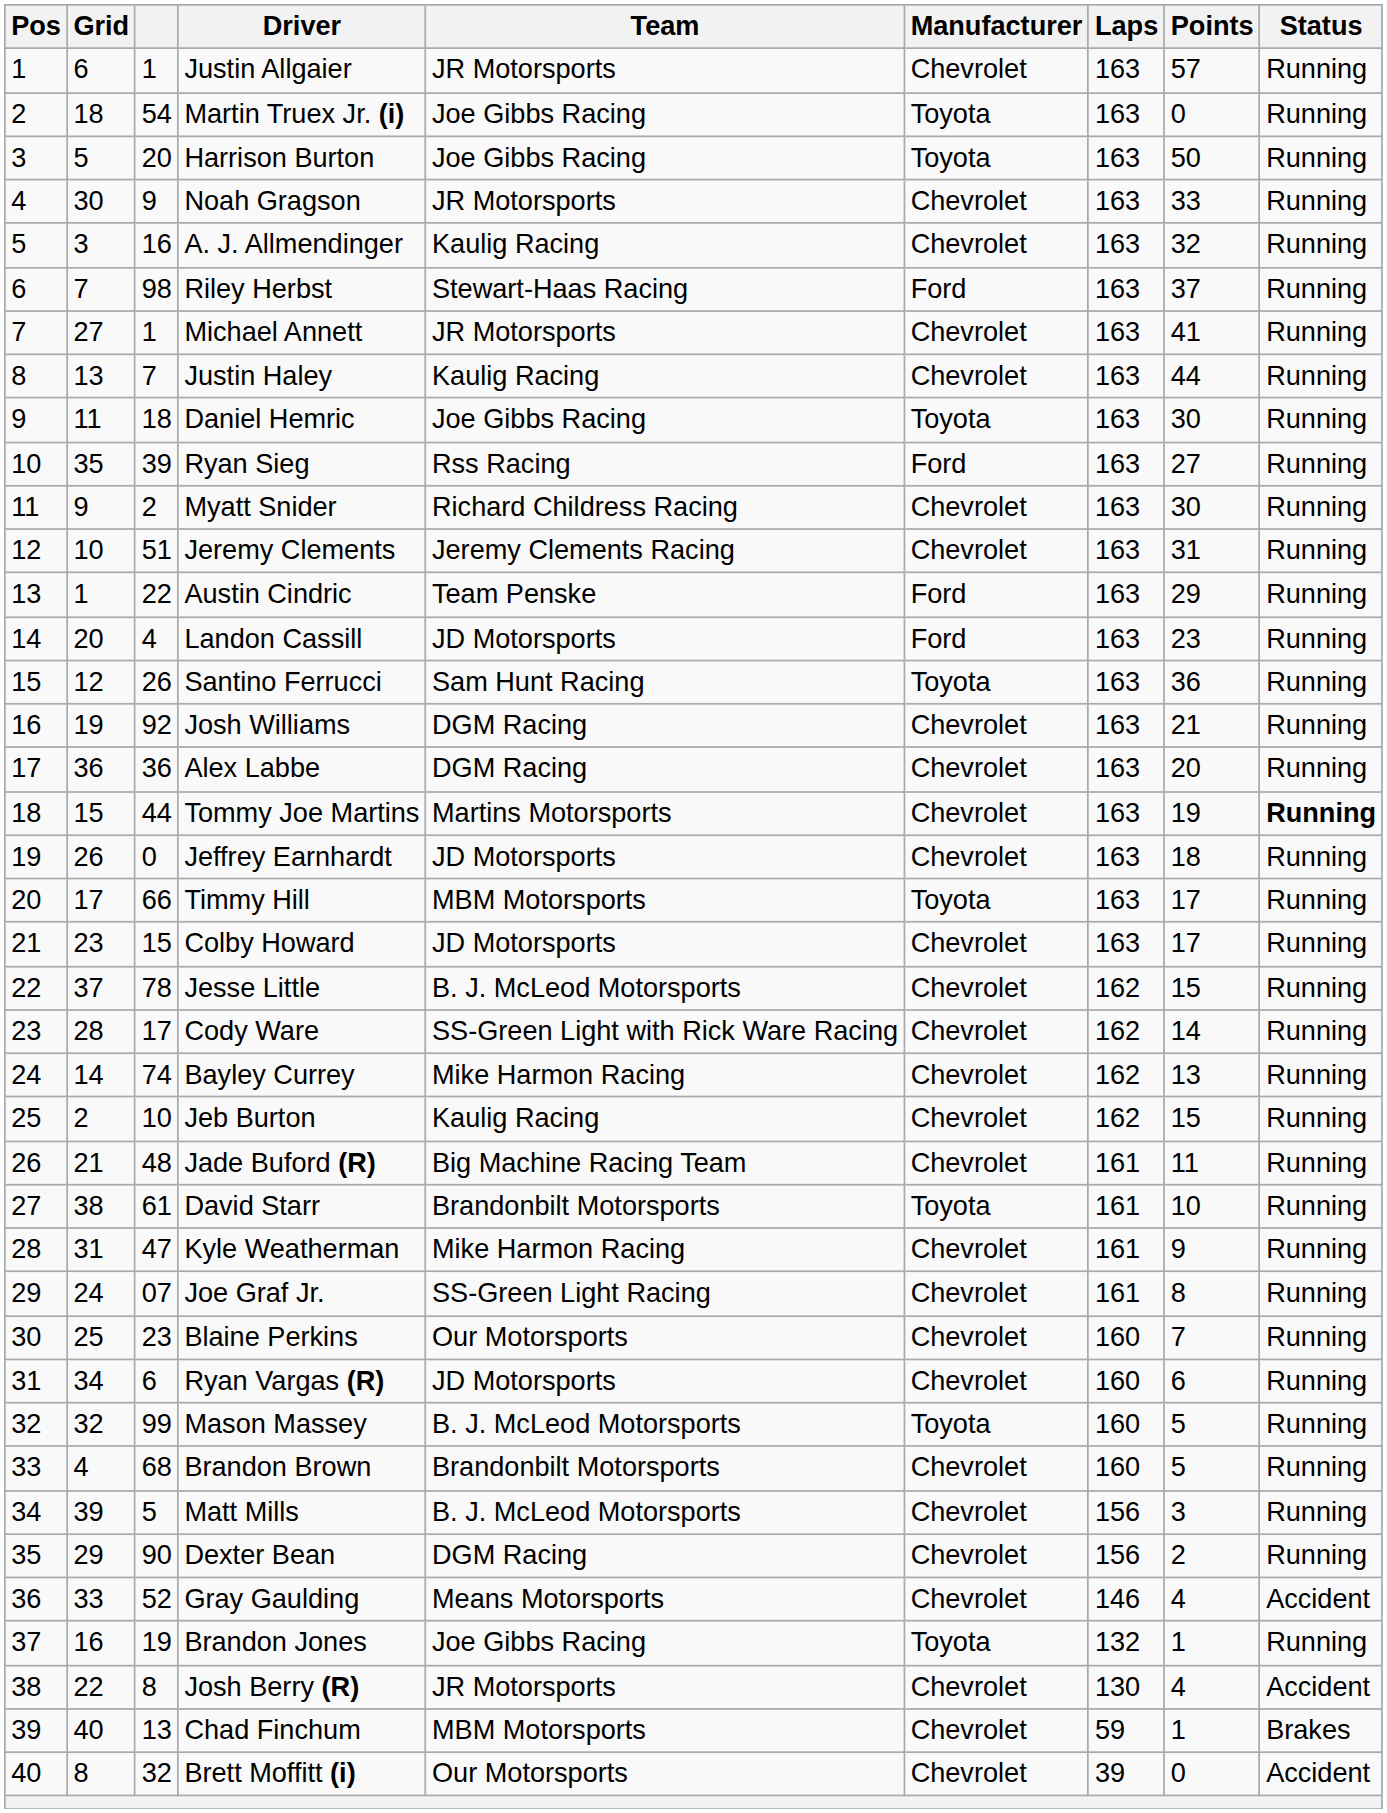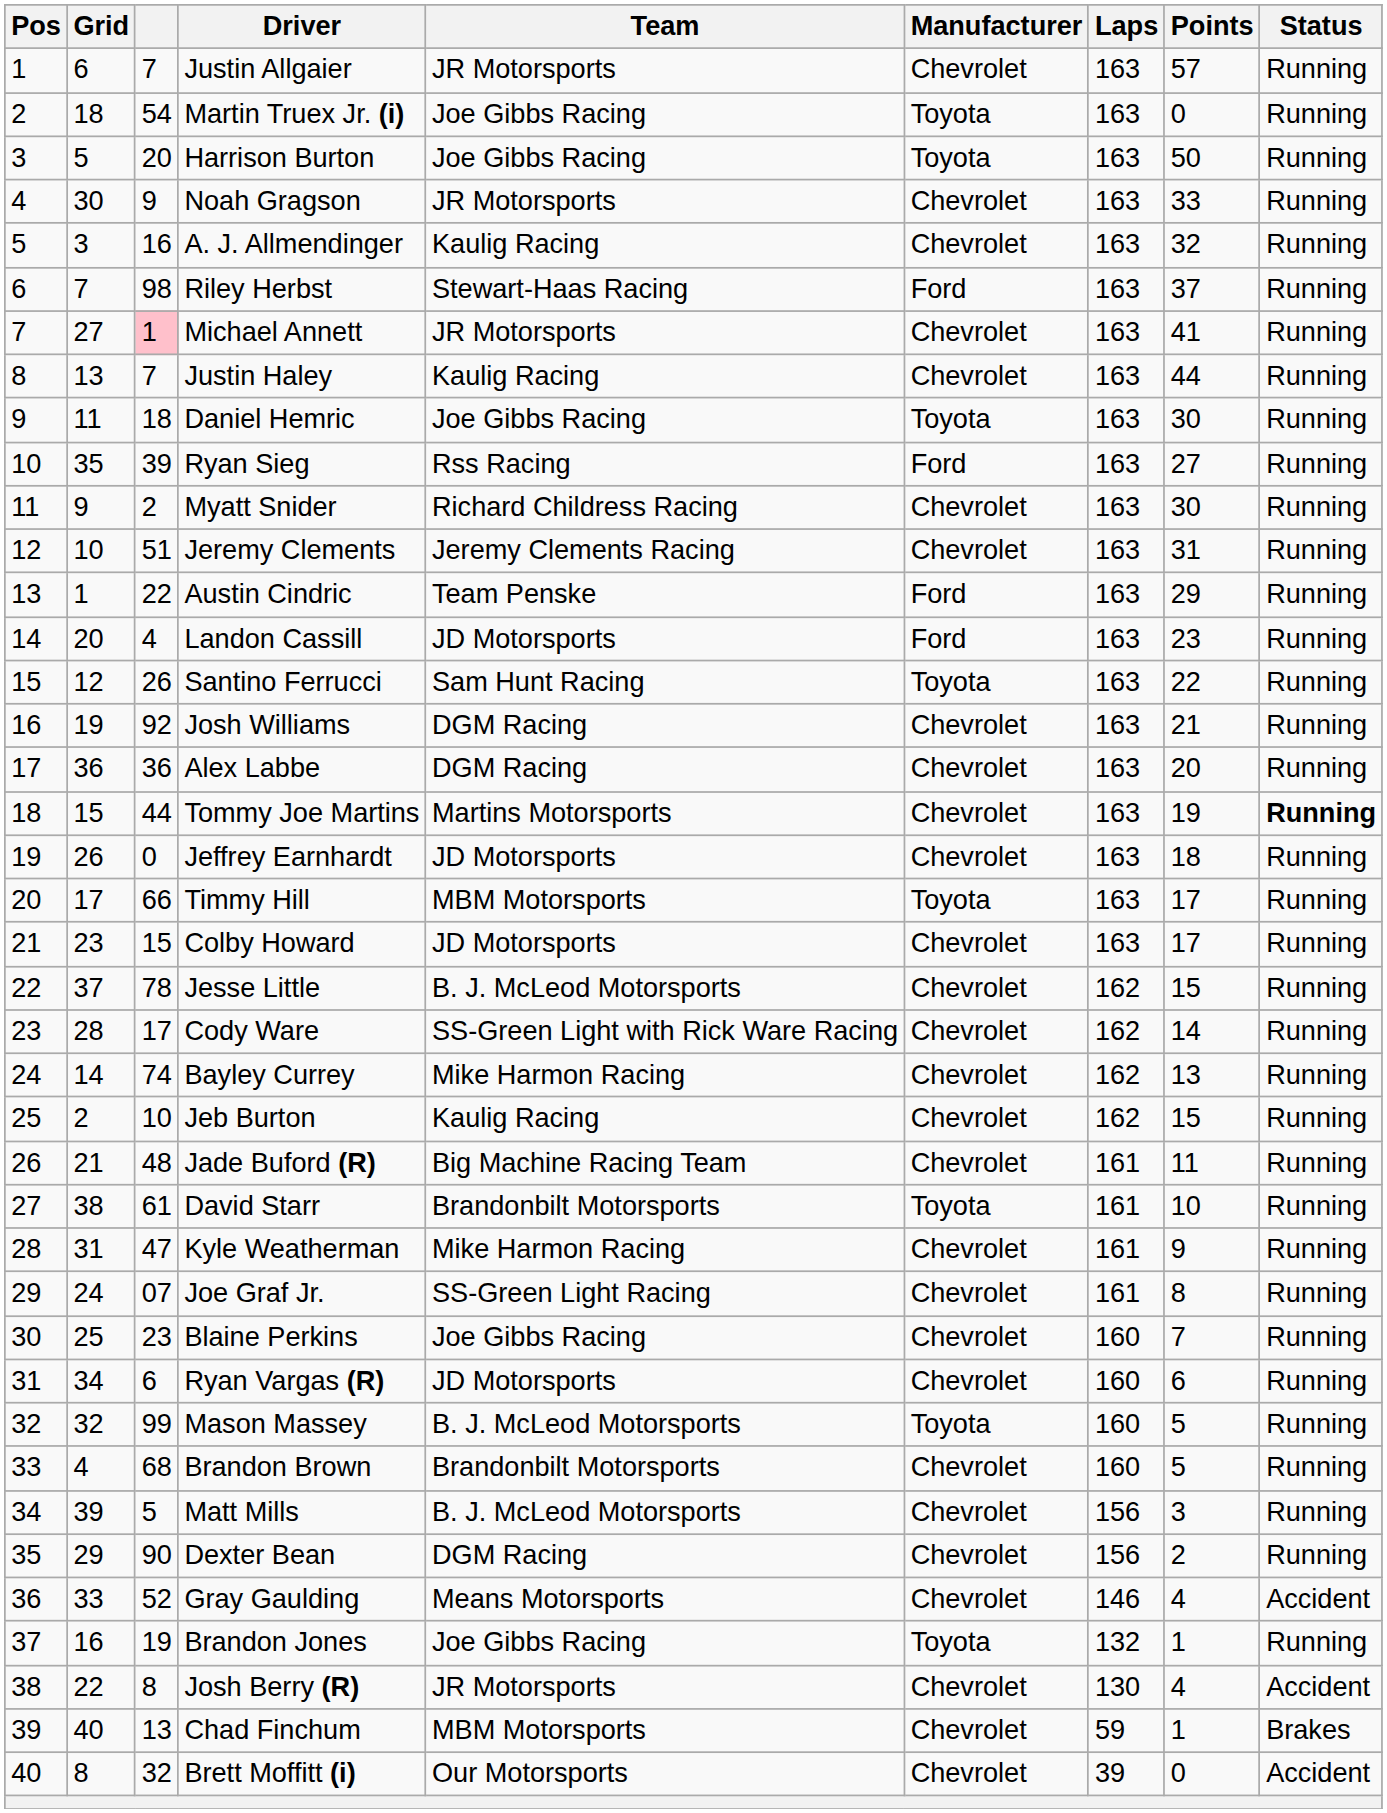 <table class="wikitable" style="font-size:98%">
 <tr>
 <th>Pos</th>
 <th>Grid</th>
 <th></th>
 <th>Driver</th>
 <th>Team</th>
 <th>Manufacturer</th>
 <th>Laps</th>
 <th>Points</th>
 <th>Status</th>
 </tr>
 <tr>
 <td>1</td>
 <td>6</td>
-<td>1</td>
+<td>7</td>
 <td>Justin Allgaier</td>
 <td>JR Motorsports</td>
 <td>Chevrolet</td>
 <td>163</td>
 <td>57</td>
 <td>Running</td>
 </tr>
 <tr>
 <td>2</td>
 <td>18</td>
 <td>54</td>
 <td>Martin Truex Jr. <strong>(i)</strong></td>
 <td>Joe Gibbs Racing</td>
 <td>Toyota</td>
 <td>163</td>
 <td>0</td>
 <td>Running</td>
 </tr>
 <tr>
 <td>3</td>
 <td>5</td>
 <td>20</td>
 <td>Harrison Burton</td>
 <td>Joe Gibbs Racing</td>
 <td>Toyota</td>
 <td>163</td>
 <td>50</td>
 <td>Running</td>
 </tr>
 <tr>
 <td>4</td>
 <td>30</td>
 <td>9</td>
 <td>Noah Gragson</td>
 <td>JR Motorsports</td>
 <td>Chevrolet</td>
 <td>163</td>
 <td>33</td>
 <td>Running</td>
 </tr>
 <tr>
 <td>5</td>
 <td>3</td>
 <td>16</td>
 <td>A. J. Allmendinger</td>
 <td>Kaulig Racing</td>
 <td>Chevrolet</td>
 <td>163</td>
 <td>32</td>
 <td>Running</td>
 </tr>
 <tr>
 <td>6</td>
 <td>7</td>
 <td>98</td>
 <td>Riley Herbst</td>
 <td>Stewart-Haas Racing</td>
 <td>Ford</td>
 <td>163</td>
 <td>37</td>
 <td>Running</td>
 </tr>
 <tr>
 <td>7</td>
 <td>27</td>
-<td>1</td>
+<td style="background: pink;">1</td>
 <td>Michael Annett</td>
 <td>JR Motorsports</td>
 <td>Chevrolet</td>
 <td>163</td>
 <td>41</td>
 <td>Running</td>
 </tr>
 <tr>
 <td>8</td>
 <td>13</td>
 <td>7</td>
 <td>Justin Haley</td>
 <td>Kaulig Racing</td>
 <td>Chevrolet</td>
 <td>163</td>
 <td>44</td>
 <td>Running</td>
 </tr>
 <tr>
 <td>9</td>
 <td>11</td>
 <td>18</td>
 <td>Daniel Hemric</td>
 <td>Joe Gibbs Racing</td>
 <td>Toyota</td>
 <td>163</td>
 <td>30</td>
 <td>Running</td>
 </tr>
 <tr>
 <td>10</td>
 <td>35</td>
 <td>39</td>
 <td>Ryan Sieg</td>
 <td>Rss Racing</td>
 <td>Ford</td>
 <td>163</td>
 <td>27</td>
 <td>Running</td>
 </tr>
 <tr>
 <td>11</td>
 <td>9</td>
 <td>2</td>
 <td>Myatt Snider</td>
 <td>Richard Childress Racing</td>
 <td>Chevrolet</td>
 <td>163</td>
 <td>30</td>
 <td>Running</td>
 </tr>
 <tr>
 <td>12</td>
 <td>10</td>
 <td>51</td>
 <td>Jeremy Clements</td>
 <td>Jeremy Clements Racing</td>
 <td>Chevrolet</td>
 <td>163</td>
 <td>31</td>
 <td>Running</td>
 </tr>
 <tr>
 <td>13</td>
 <td>1</td>
 <td>22</td>
 <td>Austin Cindric</td>
 <td>Team Penske</td>
 <td>Ford</td>
 <td>163</td>
 <td>29</td>
 <td>Running</td>
 </tr>
 <tr>
 <td>14</td>
 <td>20</td>
 <td>4</td>
 <td>Landon Cassill</td>
 <td>JD Motorsports</td>
 <td>Ford</td>
 <td>163</td>
 <td>23</td>
 <td>Running</td>
 </tr>
 <tr>
 <td>15</td>
 <td>12</td>
 <td>26</td>
 <td>Santino Ferrucci</td>
 <td>Sam Hunt Racing</td>
 <td>Toyota</td>
 <td>163</td>
-<td>36</td>
+<td>22</td>
 <td>Running</td>
 </tr>
 <tr>
 <td>16</td>
 <td>19</td>
 <td>92</td>
 <td>Josh Williams</td>
 <td>DGM Racing</td>
 <td>Chevrolet</td>
 <td>163</td>
 <td>21</td>
 <td>Running</td>
 </tr>
 <tr>
 <td>17</td>
 <td>36</td>
 <td>36</td>
 <td>Alex Labbe</td>
 <td>DGM Racing</td>
 <td>Chevrolet</td>
 <td>163</td>
 <td>20</td>
 <td>Running</td>
 </tr>
 <tr>
 <td>18</td>
 <td>15</td>
 <td>44</td>
 <td>Tommy Joe Martins</td>
 <td>Martins Motorsports</td>
 <td>Chevrolet</td>
 <td>163</td>
 <td>19</td>
 <td><strong>Running</strong></td>
 </tr>
 <tr>
 <td>19</td>
 <td>26</td>
 <td>0</td>
 <td>Jeffrey Earnhardt</td>
 <td>JD Motorsports</td>
 <td>Chevrolet</td>
 <td>163</td>
 <td>18</td>
 <td>Running</td>
 </tr>
 <tr>
 <td>20</td>
 <td>17</td>
 <td>66</td>
 <td>Timmy Hill</td>
 <td>MBM Motorsports</td>
 <td>Toyota</td>
 <td>163</td>
 <td>17</td>
 <td>Running</td>
 </tr>
 <tr>
 <td>21</td>
 <td>23</td>
 <td>15</td>
 <td>Colby Howard</td>
 <td>JD Motorsports</td>
 <td>Chevrolet</td>
 <td>163</td>
 <td>17</td>
 <td>Running</td>
 </tr>
 <tr>
 <td>22</td>
 <td>37</td>
 <td>78</td>
 <td>Jesse Little</td>
 <td>B. J. McLeod Motorsports</td>
 <td>Chevrolet</td>
 <td>162</td>
 <td>15</td>
 <td>Running</td>
 </tr>
 <tr>
 <td>23</td>
 <td>28</td>
 <td>17</td>
 <td>Cody Ware</td>
 <td>SS-Green Light with Rick Ware Racing</td>
 <td>Chevrolet</td>
 <td>162</td>
 <td>14</td>
 <td>Running</td>
 </tr>
 <tr>
 <td>24</td>
 <td>14</td>
 <td>74</td>
 <td>Bayley Currey</td>
 <td>Mike Harmon Racing</td>
 <td>Chevrolet</td>
 <td>162</td>
 <td>13</td>
 <td>Running</td>
 </tr>
 <tr>
 <td>25</td>
 <td>2</td>
 <td>10</td>
 <td>Jeb Burton</td>
 <td>Kaulig Racing</td>
 <td>Chevrolet</td>
 <td>162</td>
 <td>15</td>
 <td>Running</td>
 </tr>
 <tr>
 <td>26</td>
 <td>21</td>
 <td>48</td>
 <td>Jade Buford <strong>(R)</strong></td>
 <td>Big Machine Racing Team</td>
 <td>Chevrolet</td>
 <td>161</td>
 <td>11</td>
 <td>Running</td>
 </tr>
 <tr>
 <td>27</td>
 <td>38</td>
 <td>61</td>
 <td>David Starr</td>
 <td>Brandonbilt Motorsports</td>
 <td>Toyota</td>
 <td>161</td>
 <td>10</td>
 <td>Running</td>
 </tr>
 <tr>
 <td>28</td>
 <td>31</td>
 <td>47</td>
 <td>Kyle Weatherman</td>
 <td>Mike Harmon Racing</td>
 <td>Chevrolet</td>
 <td>161</td>
 <td>9</td>
 <td>Running</td>
 </tr>
 <tr>
 <td>29</td>
 <td>24</td>
 <td>07</td>
 <td>Joe Graf Jr.</td>
 <td>SS-Green Light Racing</td>
 <td>Chevrolet</td>
 <td>161</td>
 <td>8</td>
 <td>Running</td>
 </tr>
 <tr>
 <td>30</td>
 <td>25</td>
 <td>23</td>
 <td>Blaine Perkins</td>
-<td>Our Motorsports</td>
+<td>Joe Gibbs Racing</td>
 <td>Chevrolet</td>
 <td>160</td>
 <td>7</td>
 <td>Running</td>
 </tr>
 <tr>
 <td>31</td>
 <td>34</td>
 <td>6</td>
 <td>Ryan Vargas <strong>(R)</strong></td>
 <td>JD Motorsports</td>
 <td>Chevrolet</td>
 <td>160</td>
 <td>6</td>
 <td>Running</td>
 </tr>
 <tr>
 <td>32</td>
 <td>32</td>
 <td>99</td>
 <td>Mason Massey</td>
 <td>B. J. McLeod Motorsports</td>
 <td>Toyota</td>
 <td>160</td>
 <td>5</td>
 <td>Running</td>
 </tr>
 <tr>
 <td>33</td>
 <td>4</td>
 <td>68</td>
 <td>Brandon Brown</td>
 <td>Brandonbilt Motorsports</td>
 <td>Chevrolet</td>
 <td>160</td>
 <td>5</td>
 <td>Running</td>
 </tr>
 <tr>
 <td>34</td>
 <td>39</td>
 <td>5</td>
 <td>Matt Mills</td>
 <td>B. J. McLeod Motorsports</td>
 <td>Chevrolet</td>
 <td>156</td>
 <td>3</td>
 <td>Running</td>
 </tr>
 <tr>
 <td>35</td>
 <td>29</td>
 <td>90</td>
 <td>Dexter Bean</td>
 <td>DGM Racing</td>
 <td>Chevrolet</td>
 <td>156</td>
 <td>2</td>
 <td>Running</td>
 </tr>
 <tr>
 <td>36</td>
 <td>33</td>
 <td>52</td>
 <td>Gray Gaulding</td>
 <td>Means Motorsports</td>
 <td>Chevrolet</td>
 <td>146</td>
 <td>4</td>
 <td>Accident</td>
 </tr>
 <tr>
 <td>37</td>
 <td>16</td>
 <td>19</td>
 <td>Brandon Jones</td>
 <td>Joe Gibbs Racing</td>
 <td>Toyota</td>
 <td>132</td>
 <td>1</td>
 <td>Running</td>
 </tr>
 <tr>
 <td>38</td>
 <td>22</td>
 <td>8</td>
 <td>Josh Berry <strong>(R)</strong></td>
 <td>JR Motorsports</td>
 <td>Chevrolet</td>
 <td>130</td>
 <td>4</td>
 <td>Accident</td>
 </tr>
 <tr>
 <td>39</td>
 <td>40</td>
 <td>13</td>
 <td>Chad Finchum</td>
 <td>MBM Motorsports</td>
 <td>Chevrolet</td>
 <td>59</td>
 <td>1</td>
 <td>Brakes</td>
 </tr>
 <tr>
 <td>40</td>
 <td>8</td>
 <td>32</td>
 <td>Brett Moffitt <strong>(i)</strong></td>
 <td>Our Motorsports</td>
 <td>Chevrolet</td>
 <td>39</td>
 <td>0</td>
 <td>Accident</td>
 </tr>
 <tr>
 <th colspan="9"></th>
 </tr>
 <tr>
 </tr>
 </table>
